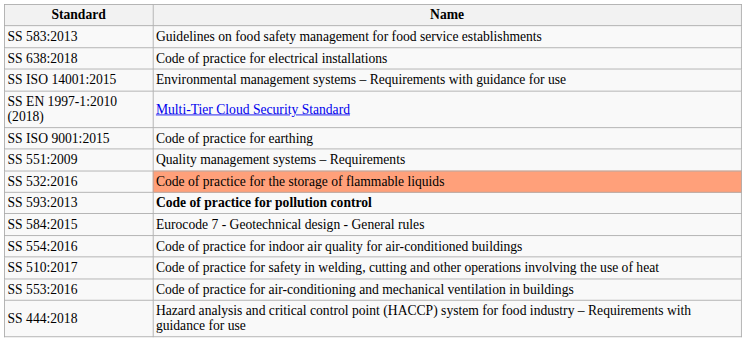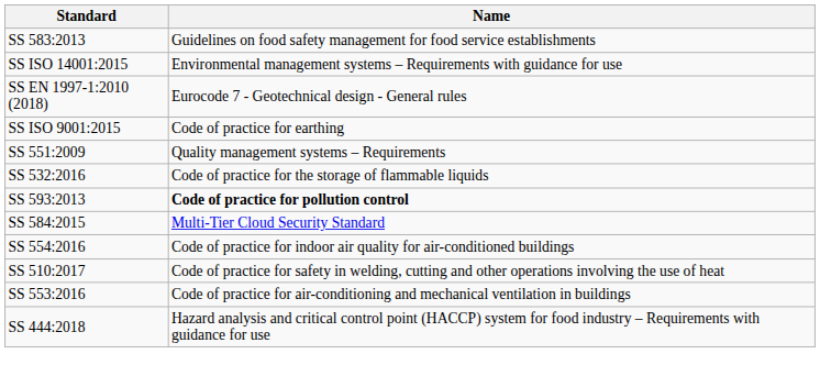 <table class="wikitable">
 <tr>
 <th>Standard</th>
 <th>Name</th>
 </tr>
 <tr>
 <td>SS 583:2013</td>
 <td>Guidelines on food safety management for food service establishments</td>
 </tr>
 <tr>
-<td>SS 638:2018</td>
-<td>Code of practice for electrical installations</td>
-</tr>
-<tr>
 <td>SS ISO 14001:2015</td>
 <td>Environmental management systems – Requirements with guidance for use</td>
 </tr>
 <tr>
 <td>SS EN 1997-1:2010 (2018)</td>
-<td><a href='#'>Multi-Tier Cloud Security Standard</a></td>
+<td>Eurocode 7 - Geotechnical design - General rules</td>
 </tr>
 <tr>
 <td>SS ISO 9001:2015</td>
 <td>Code of practice for earthing</td>
 </tr>
 <tr>
 <td>SS 551:2009</td>
 <td>Quality management systems – Requirements</td>
 </tr>
 <tr>
 <td>SS 532:2016</td>
-<td style="background: lightsalmon;">Code of practice for the storage of flammable liquids</td>
+<td>Code of practice for the storage of flammable liquids</td>
 </tr>
 <tr>
 <td>SS 593:2013</td>
 <td><strong>Code of practice for pollution control</strong></td>
 </tr>
 <tr>
 <td>SS 584:2015</td>
-<td>Eurocode 7 - Geotechnical design - General rules</td>
+<td><a href='#'>Multi-Tier Cloud Security Standard</a></td>
 </tr>
 <tr>
 <td>SS 554:2016</td>
 <td>Code of practice for indoor air quality for air-conditioned buildings</td>
 </tr>
 <tr>
 <td>SS 510:2017</td>
 <td>Code of practice for safety in welding, cutting and other operations involving the use of heat</td>
 </tr>
 <tr>
 <td>SS 553:2016</td>
 <td>Code of practice for air-conditioning and mechanical ventilation in buildings</td>
 </tr>
 <tr>
 <td>SS 444:2018</td>
 <td>Hazard analysis and critical control point (HACCP) system for food industry – Requirements with guidance for use</td>
 </tr>
 </table>
